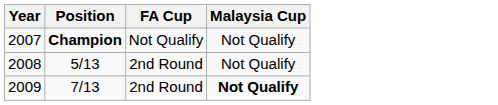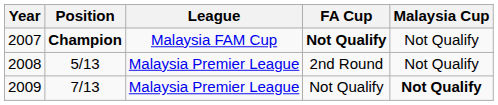 <table class="wikitable float-right">
 <tr>
 <th>Year</th>
 <th>Position</th>
+<th>League</th>
 <th>FA Cup</th>
 <th>Malaysia Cup</th>
 </tr>
 <tr>
 <td>2007</td>
 <td valign="middle" align="center"><strong>Champion</strong></td>
-<td valign="middle" align="center">Not Qualify</td>
+<td valign="middle" align="center"><a href='#'>Malaysia FAM Cup</a></td>
+<td valign="middle" align="center"><strong>Not Qualify</strong></td>
 <td valign="middle" align="center">Not Qualify</td>
 </tr>
 <tr>
 <td>2008</td>
 <td valign="middle" align="center">5/13</td>
+<td valign="middle" align="center"><a href='#'>Malaysia Premier League</a></td>
 <td valign="middle" align="center">2nd Round</td>
 <td valign="middle" align="center">Not Qualify</td>
 </tr>
 <tr>
 <td>2009</td>
 <td valign="middle" align="center">7/13</td>
-<td valign="middle" align="center">2nd Round</td>
+<td valign="middle" align="center"><a href='#'>Malaysia Premier League</a></td>
+<td valign="middle" align="center">Not Qualify</td>
 <td valign="middle" align="center"><strong>Not Qualify</strong></td>
 </tr>
 </table>
